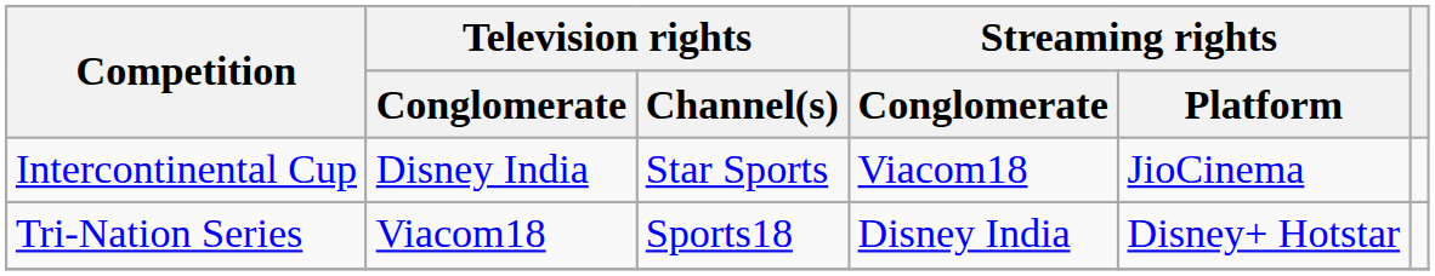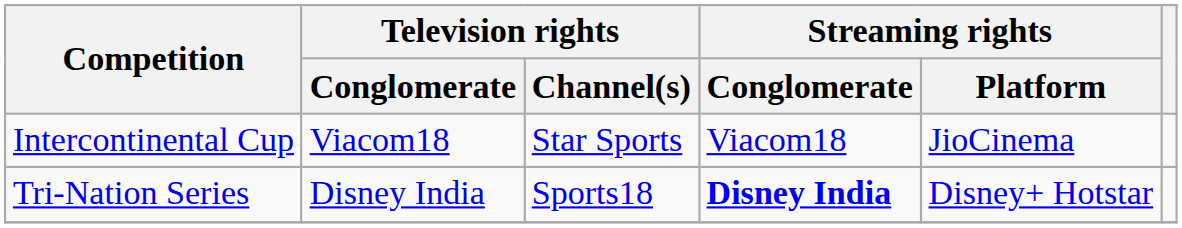 <table class="wikitable">
 <tr>
 <th rowspan="2">Competition</th>
 <th colspan="2">Television rights</th>
 <th colspan="2">Streaming rights</th>
 <th rowspan="2"></th>
 </tr>
 <tr>
 <th>Conglomerate</th>
 <th>Channel(s)</th>
 <th>Conglomerate</th>
 <th>Platform</th>
 </tr>
 <tr>
 <td><a href='#'>Intercontinental Cup</a></td>
-<td><a href='#'>Disney India</a></td>
+<td><a href='#'>Viacom18</a></td>
 <td><a href='#'>Star Sports</a></td>
 <td><a href='#'>Viacom18</a></td>
 <td><a href='#'>JioCinema</a></td>
 <td></td>
 </tr>
 <tr>
 <td><a href='#'>Tri-Nation Series</a></td>
-<td><a href='#'>Viacom18</a></td>
+<td><a href='#'>Disney India</a></td>
 <td><a href='#'>Sports18</a></td>
-<td><a href='#'>Disney India</a></td>
+<td><strong><a href='#'>Disney India</a></strong></td>
 <td><a href='#'>Disney+ Hotstar</a></td>
 <td></td>
 </tr>
 <tr>
 </tr>
 </table>
